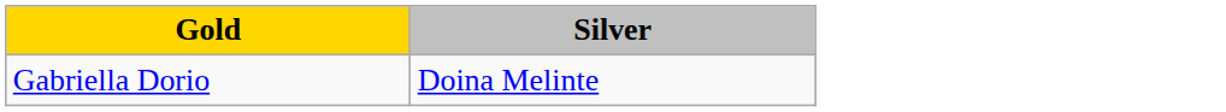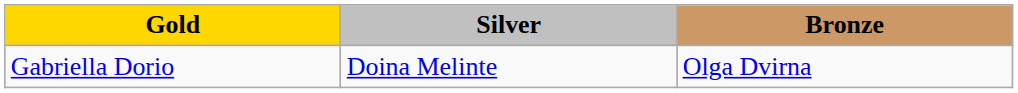 <table class="wikitable" style="text-align:left">
 <tr align="center">
 <td width=200 bgcolor=gold><strong>Gold</strong></td>
 <td width=200 bgcolor=silver><strong>Silver</strong></td>
+<td width=200 bgcolor=CC9966><strong>Bronze</strong></td>
 </tr>
 <tr>
 <td><a href='#'>Gabriella Dorio</a><br><em></em></td>
 <td><a href='#'>Doina Melinte</a><br><em></em></td>
+<td><a href='#'>Olga Dvirna</a><br><em></em></td>
 </tr>
 </table>
